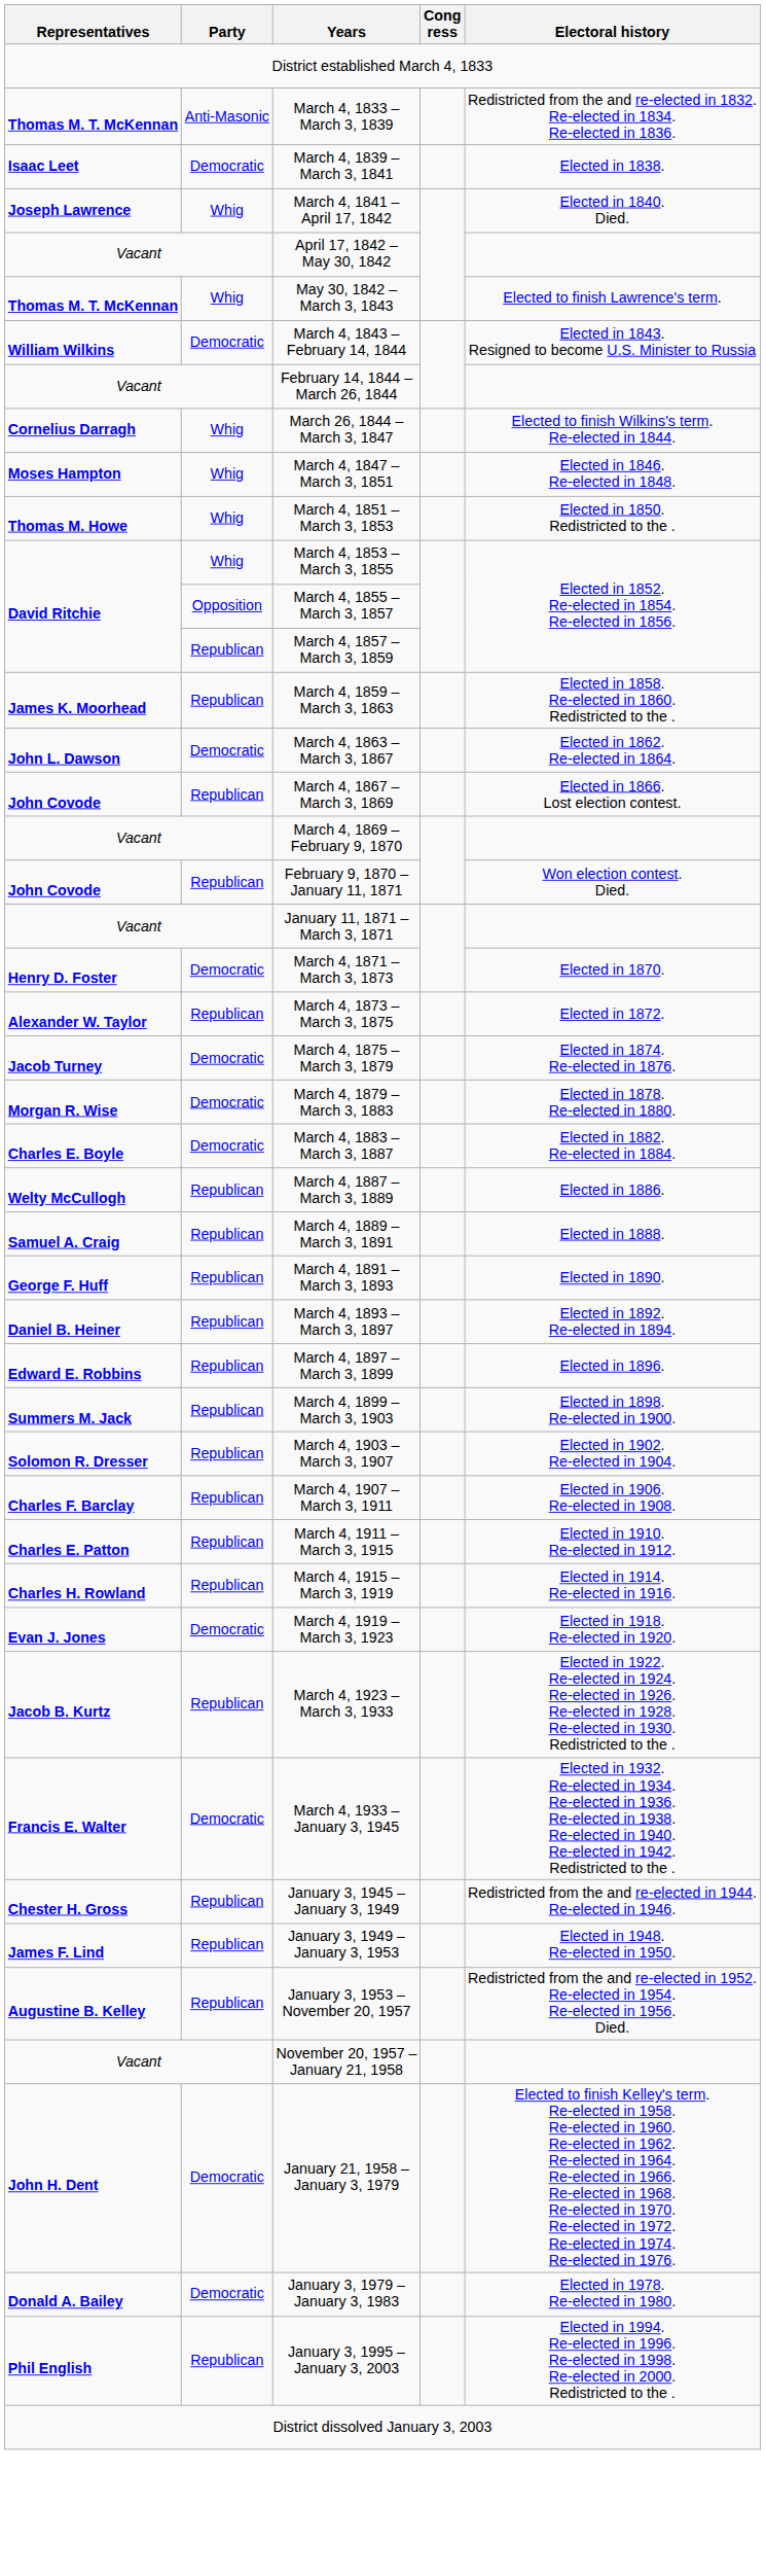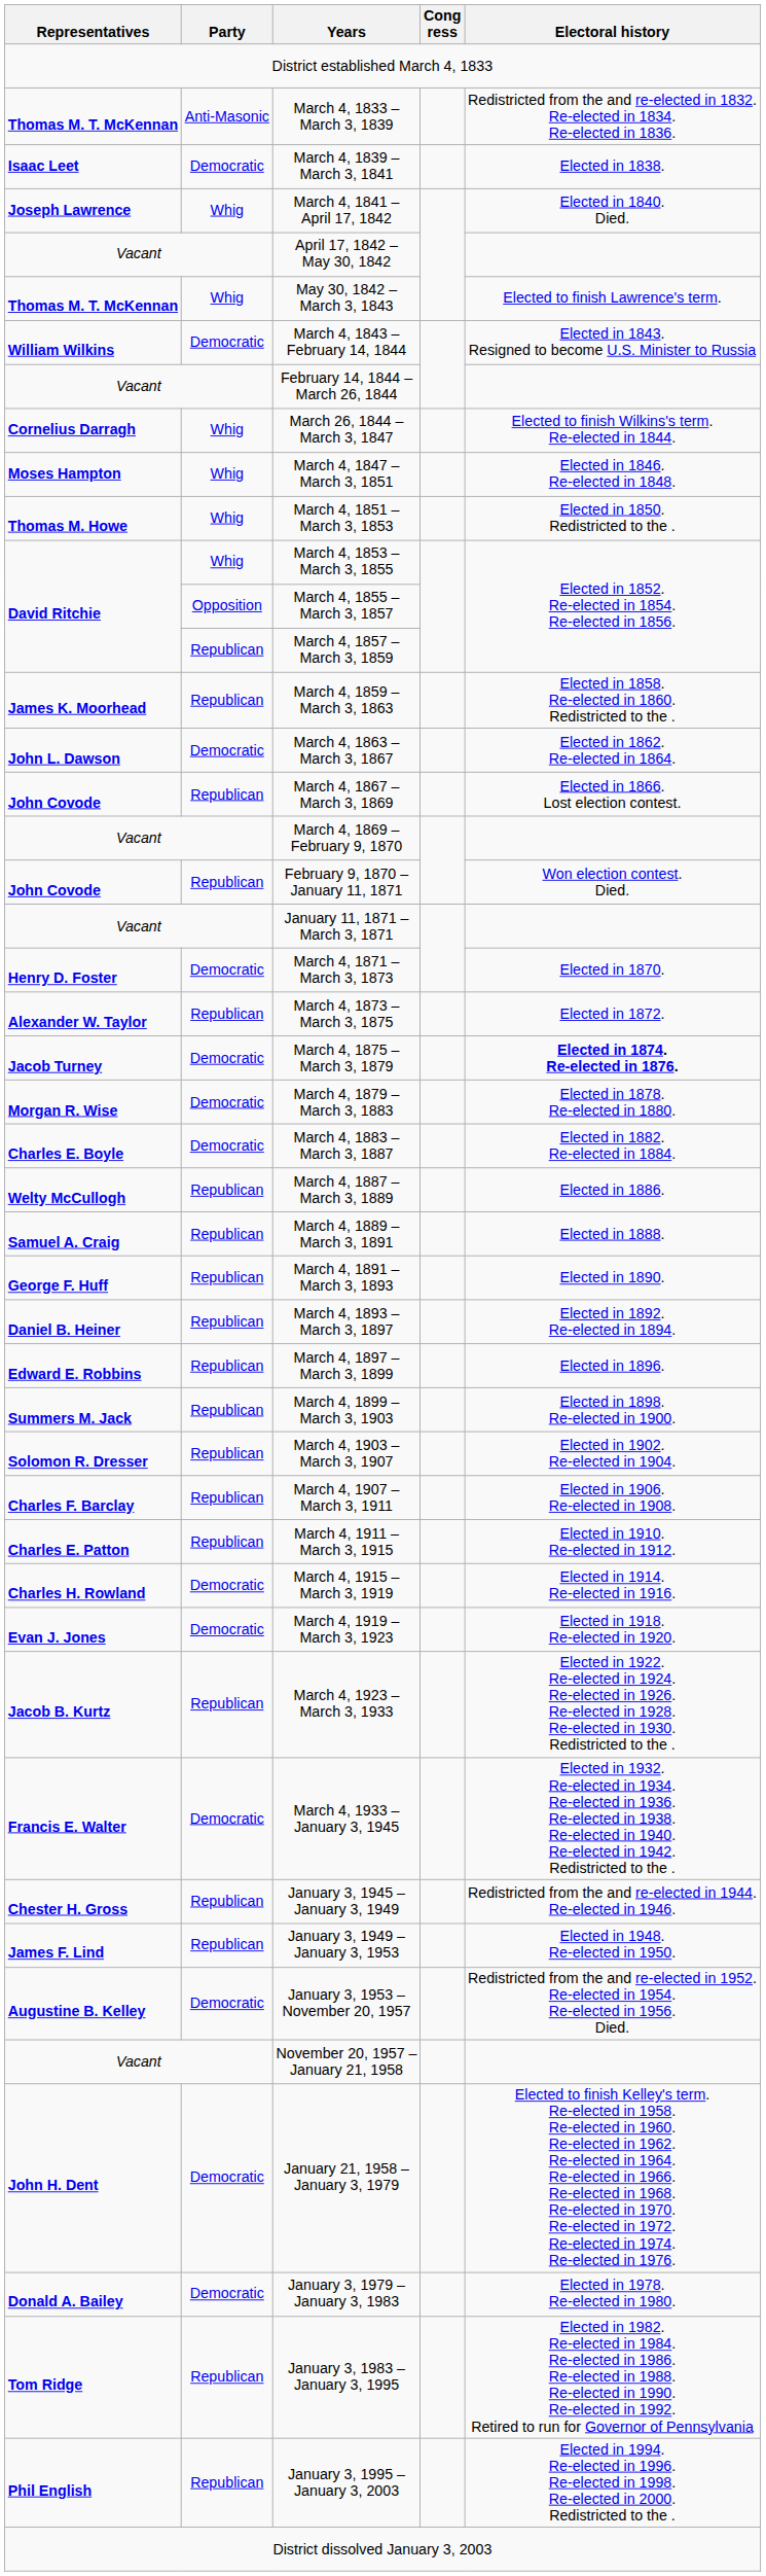 <table class=wikitable style="text-align:center">
 <tr valign=bottom>
 <th>Representatives</th>
 <th>Party</th>
 <th>Years</th>
 <th>Cong<br>ress</th>
 <th>Electoral history</th>
 </tr>
 <tr style="height:3em">
 <td colspan=5>District established March 4, 1833</td>
 </tr>
 <tr style="height:3em">
 <td align=left><br><strong><a href='#'>Thomas M. T. McKennan</a></strong><br></td>
 <td><a href='#'>Anti-Masonic</a></td>
 <td nowrap>March 4, 1833 –<br>March 3, 1839</td>
 <td></td>
 <td>Redistricted from the  and <a href='#'>re-elected in 1832</a>.<br><a href='#'>Re-elected in 1834</a>.<br><a href='#'>Re-elected in 1836</a>.<br></td>
 </tr>
 <tr style="height:3em">
 <td align=left><strong><a href='#'>Isaac Leet</a></strong><br></td>
 <td><a href='#'>Democratic</a></td>
 <td nowrap>March 4, 1839 –<br>March 3, 1841</td>
 <td></td>
 <td><a href='#'>Elected in 1838</a>.<br></td>
 </tr>
 <tr style="height:3em">
 <td align=left><strong><a href='#'>Joseph Lawrence</a></strong><br></td>
 <td><a href='#'>Whig</a></td>
 <td nowrap>March 4, 1841 –<br>April 17, 1842</td>
 <td rowspan=3></td>
 <td><a href='#'>Elected in 1840</a>.<br>Died.</td>
 </tr>
 <tr style="height:3em">
 <td colspan=2><em>Vacant</em></td>
 <td nowrap>April 17, 1842 –<br>May 30, 1842</td>
 <td></td>
 </tr>
 <tr style="height:3em">
 <td align=left><br><strong><a href='#'>Thomas M. T. McKennan</a></strong><br></td>
 <td><a href='#'>Whig</a></td>
 <td nowrap>May 30, 1842 –<br>March 3, 1843</td>
 <td><a href='#'>Elected to finish Lawrence's term</a>.<br></td>
 </tr>
 <tr style="height:3em">
 <td align=left><br><strong><a href='#'>William Wilkins</a></strong><br></td>
 <td><a href='#'>Democratic</a></td>
 <td nowrap>March 4, 1843 –<br>February 14, 1844</td>
 <td rowspan=2></td>
 <td><a href='#'>Elected in 1843</a>.<br>Resigned to become <a href='#'>U.S. Minister to Russia</a></td>
 </tr>
 <tr style="height:3em">
 <td colspan=2><em>Vacant</em></td>
 <td nowrap>February 14, 1844 –<br>March 26, 1844</td>
 <td></td>
 </tr>
 <tr style="height:3em">
 <td align=left><strong><a href='#'>Cornelius Darragh</a></strong><br></td>
 <td><a href='#'>Whig</a></td>
 <td nowrap>March 26, 1844 –<br>March 3, 1847</td>
 <td></td>
 <td><a href='#'>Elected to finish Wilkins's term</a>.<br><a href='#'>Re-elected in 1844</a>.<br></td>
 </tr>
 <tr style="height:3em">
 <td align=left><strong><a href='#'>Moses Hampton</a></strong><br></td>
 <td><a href='#'>Whig</a></td>
 <td nowrap>March 4, 1847 –<br>March 3, 1851</td>
 <td></td>
 <td><a href='#'>Elected in 1846</a>.<br><a href='#'>Re-elected in 1848</a>.<br></td>
 </tr>
 <tr style="height:3em">
 <td align=left><br><strong><a href='#'>Thomas M. Howe</a></strong><br></td>
 <td><a href='#'>Whig</a></td>
 <td nowrap>March 4, 1851 –<br>March 3, 1853</td>
 <td></td>
 <td><a href='#'>Elected in 1850</a>.<br>Redistricted to the .</td>
 </tr>
 <tr style="height:3em">
 <td rowspan=3 align=left><br><strong><a href='#'>David Ritchie</a></strong><br></td>
 <td><a href='#'>Whig</a></td>
 <td nowrap>March 4, 1853 –<br>March 3, 1855</td>
 <td rowspan=3></td>
 <td rowspan=3><a href='#'>Elected in 1852</a>.<br><a href='#'>Re-elected in 1854</a>.<br><a href='#'>Re-elected in 1856</a>.<br></td>
 </tr>
 <tr style="height:3em">
 <td><a href='#'>Opposition</a></td>
 <td nowrap>March 4, 1855 –<br>March 3, 1857</td>
 </tr>
 <tr style="height:3em">
 <td><a href='#'>Republican</a></td>
 <td nowrap>March 4, 1857 –<br>March 3, 1859</td>
 </tr>
 <tr style="height:3em">
 <td align=left><br><strong><a href='#'>James K. Moorhead</a></strong><br></td>
 <td><a href='#'>Republican</a></td>
 <td nowrap>March 4, 1859 –<br>March 3, 1863</td>
 <td></td>
 <td><a href='#'>Elected in 1858</a>.<br><a href='#'>Re-elected in 1860</a>.<br>Redistricted to the .</td>
 </tr>
 <tr style="height:3em">
 <td align=left><br><strong><a href='#'>John L. Dawson</a></strong><br></td>
 <td><a href='#'>Democratic</a></td>
 <td nowrap>March 4, 1863 –<br>March 3, 1867</td>
 <td></td>
 <td><a href='#'>Elected in 1862</a>.<br><a href='#'>Re-elected in 1864</a>.<br></td>
 </tr>
 <tr style="height:3em">
 <td align=left><br><strong><a href='#'>John Covode</a></strong><br></td>
 <td><a href='#'>Republican</a></td>
 <td nowrap>March 4, 1867 –<br>March 3, 1869</td>
 <td></td>
 <td><a href='#'>Elected in 1866</a>.<br>Lost election contest.</td>
 </tr>
 <tr style="height:3em">
 <td colspan=2><em>Vacant</em></td>
 <td nowrap>March 4, 1869 –<br>February 9, 1870</td>
 <td rowspan=2></td>
 <td></td>
 </tr>
 <tr style="height:3em">
 <td align=left><br><strong><a href='#'>John Covode</a></strong><br></td>
 <td><a href='#'>Republican</a></td>
 <td nowrap>February 9, 1870 –<br>January 11, 1871</td>
 <td><a href='#'>Won election contest</a>.<br>Died.</td>
 </tr>
 <tr style="height:3em">
 <td colspan=2><em>Vacant</em></td>
 <td nowrap>January 11, 1871 –<br>March 3, 1871</td>
 <td rowspan=2></td>
 <td></td>
 </tr>
 <tr style="height:3em">
 <td align=left><br><strong><a href='#'>Henry D. Foster</a></strong><br></td>
 <td><a href='#'>Democratic</a></td>
 <td nowrap>March 4, 1871 –<br>March 3, 1873</td>
 <td><a href='#'>Elected in 1870</a>.<br></td>
 </tr>
 <tr style="height:3em">
 <td align=left><br><strong><a href='#'>Alexander W. Taylor</a></strong><br></td>
 <td><a href='#'>Republican</a></td>
 <td nowrap>March 4, 1873 –<br>March 3, 1875</td>
 <td></td>
 <td><a href='#'>Elected in 1872</a>.<br></td>
 </tr>
 <tr style="height:3em">
 <td align=left><br><strong><a href='#'>Jacob Turney</a></strong><br></td>
 <td><a href='#'>Democratic</a></td>
 <td nowrap>March 4, 1875 –<br>March 3, 1879</td>
 <td></td>
-<td><a href='#'>Elected in 1874</a>.<br><a href='#'>Re-elected in 1876</a>.<br></td>
+<td><strong><a href='#'>Elected in 1874</a>.<br><a href='#'>Re-elected in 1876</a>.<br></strong></td>
 </tr>
 <tr style="height:3em">
 <td align=left><br><strong><a href='#'>Morgan R. Wise</a></strong><br></td>
 <td><a href='#'>Democratic</a></td>
 <td nowrap>March 4, 1879 –<br>March 3, 1883</td>
 <td></td>
 <td><a href='#'>Elected in 1878</a>.<br><a href='#'>Re-elected in 1880</a>.<br></td>
 </tr>
 <tr style="height:3em">
 <td align=left><br><strong><a href='#'>Charles E. Boyle</a></strong><br></td>
 <td><a href='#'>Democratic</a></td>
 <td nowrap>March 4, 1883 –<br>March 3, 1887</td>
 <td></td>
 <td><a href='#'>Elected in 1882</a>.<br><a href='#'>Re-elected in 1884</a>.<br></td>
 </tr>
 <tr style="height:3em">
 <td align=left><br><strong><a href='#'>Welty McCullogh</a></strong><br></td>
 <td><a href='#'>Republican</a></td>
 <td nowrap>March 4, 1887 –<br>March 3, 1889</td>
 <td></td>
 <td><a href='#'>Elected in 1886</a>.<br></td>
 </tr>
 <tr style="height:3em">
 <td align=left><br><strong><a href='#'>Samuel A. Craig</a></strong><br></td>
 <td><a href='#'>Republican</a></td>
 <td nowrap>March 4, 1889 –<br>March 3, 1891</td>
 <td></td>
 <td><a href='#'>Elected in 1888</a>.<br></td>
 </tr>
 <tr style="height:3em">
 <td align=left><br><strong><a href='#'>George F. Huff</a></strong><br></td>
 <td><a href='#'>Republican</a></td>
 <td nowrap>March 4, 1891 –<br>March 3, 1893</td>
 <td></td>
 <td><a href='#'>Elected in 1890</a>.<br></td>
 </tr>
 <tr style="height:3em">
 <td align=left><br><strong><a href='#'>Daniel B. Heiner</a></strong><br></td>
 <td><a href='#'>Republican</a></td>
 <td nowrap>March 4, 1893 –<br>March 3, 1897</td>
 <td></td>
 <td><a href='#'>Elected in 1892</a>.<br><a href='#'>Re-elected in 1894</a>.<br></td>
 </tr>
 <tr style="height:3em">
 <td align=left><br><strong><a href='#'>Edward E. Robbins</a></strong><br></td>
 <td><a href='#'>Republican</a></td>
 <td nowrap>March 4, 1897 –<br>March 3, 1899</td>
 <td></td>
 <td><a href='#'>Elected in 1896</a>.<br></td>
 </tr>
 <tr style="height:3em">
 <td align=left><br><strong><a href='#'>Summers M. Jack</a></strong><br></td>
 <td><a href='#'>Republican</a></td>
 <td nowrap>March 4, 1899 –<br>March 3, 1903</td>
 <td></td>
 <td><a href='#'>Elected in 1898</a>.<br><a href='#'>Re-elected in 1900</a>.<br></td>
 </tr>
 <tr style="height:3em">
 <td align=left><br> <strong><a href='#'>Solomon R. Dresser</a></strong><br></td>
 <td><a href='#'>Republican</a></td>
 <td nowrap>March 4, 1903 –<br>March 3, 1907</td>
 <td></td>
 <td><a href='#'>Elected in 1902</a>.<br><a href='#'>Re-elected in 1904</a>.<br></td>
 </tr>
 <tr style="height:3em">
 <td align=left><br><strong><a href='#'>Charles F. Barclay</a></strong><br></td>
 <td><a href='#'>Republican</a></td>
 <td nowrap>March 4, 1907 –<br>March 3, 1911</td>
 <td></td>
 <td><a href='#'>Elected in 1906</a>.<br><a href='#'>Re-elected in 1908</a>.<br></td>
 </tr>
 <tr style="height:3em">
 <td align=left><br><strong><a href='#'>Charles E. Patton</a></strong><br></td>
 <td><a href='#'>Republican</a></td>
 <td nowrap>March 4, 1911 –<br>March 3, 1915</td>
 <td></td>
 <td><a href='#'>Elected in 1910</a>.<br><a href='#'>Re-elected in 1912</a>.<br></td>
 </tr>
 <tr style="height:3em">
 <td align=left><br><strong><a href='#'>Charles H. Rowland</a></strong><br></td>
-<td><a href='#'>Republican</a></td>
+<td><a href='#'>Democratic</a></td>
 <td nowrap>March 4, 1915 –<br>March 3, 1919</td>
 <td></td>
 <td><a href='#'>Elected in 1914</a>.<br><a href='#'>Re-elected in 1916</a>.<br></td>
 </tr>
 <tr style="height:3em">
 <td align=left><br><strong><a href='#'>Evan J. Jones</a></strong><br></td>
 <td><a href='#'>Democratic</a></td>
 <td nowrap>March 4, 1919 –<br>March 3, 1923</td>
 <td></td>
 <td><a href='#'>Elected in 1918</a>.<br><a href='#'>Re-elected in 1920</a>.<br></td>
 </tr>
 <tr style="height:3em">
 <td align=left><br> <strong><a href='#'>Jacob B. Kurtz</a></strong><br></td>
 <td><a href='#'>Republican</a></td>
 <td nowrap>March 4, 1923 –<br>March 3, 1933</td>
 <td></td>
 <td><a href='#'>Elected in 1922</a>.<br><a href='#'>Re-elected in 1924</a>.<br><a href='#'>Re-elected in 1926</a>.<br><a href='#'>Re-elected in 1928</a>.<br><a href='#'>Re-elected in 1930</a>.<br>Redistricted to the .</td>
 </tr>
 <tr style="height:3em">
 <td align=left><br><strong><a href='#'>Francis E. Walter</a></strong><br></td>
 <td><a href='#'>Democratic</a></td>
 <td nowrap>March 4, 1933 –<br>January 3, 1945</td>
 <td></td>
 <td><a href='#'>Elected in 1932</a>.<br><a href='#'>Re-elected in 1934</a>.<br><a href='#'>Re-elected in 1936</a>.<br><a href='#'>Re-elected in 1938</a>.<br><a href='#'>Re-elected in 1940</a>.<br><a href='#'>Re-elected in 1942</a>.<br>Redistricted to the .</td>
 </tr>
 <tr style="height:3em">
 <td align=left><br><strong><a href='#'>Chester H. Gross</a></strong><br></td>
 <td><a href='#'>Republican</a></td>
 <td nowrap>January 3, 1945 –<br>January 3, 1949</td>
 <td></td>
 <td>Redistricted from the  and <a href='#'>re-elected in 1944</a>.<br><a href='#'>Re-elected in 1946</a>.<br></td>
 </tr>
 <tr style="height:3em">
 <td align=left><br><strong><a href='#'>James F. Lind</a></strong><br></td>
 <td><a href='#'>Republican</a></td>
 <td nowrap>January 3, 1949 –<br>January 3, 1953</td>
 <td></td>
 <td><a href='#'>Elected in 1948</a>.<br><a href='#'>Re-elected in 1950</a>.<br></td>
 </tr>
 <tr style="height:3em">
 <td align=left><br><strong><a href='#'>Augustine B. Kelley</a></strong><br></td>
-<td><a href='#'>Republican</a></td>
+<td><a href='#'>Democratic</a></td>
 <td nowrap>January 3, 1953 –<br>November 20, 1957</td>
 <td></td>
 <td>Redistricted from the  and <a href='#'>re-elected in 1952</a>.<br><a href='#'>Re-elected in 1954</a>.<br><a href='#'>Re-elected in 1956</a>.<br>Died.</td>
 </tr>
 <tr style="height:3em">
 <td colspan=2><em>Vacant</em></td>
 <td nowrap>November 20, 1957 –<br>January 21, 1958</td>
 <td></td>
 <td></td>
 </tr>
 <tr style="height:3em">
 <td align=left><br><strong><a href='#'>John H. Dent</a></strong><br></td>
 <td><a href='#'>Democratic</a></td>
 <td nowrap>January 21, 1958 –<br>January 3, 1979</td>
 <td></td>
 <td><a href='#'>Elected to finish Kelley's term</a>.<br><a href='#'>Re-elected in 1958</a>.<br><a href='#'>Re-elected in 1960</a>.<br><a href='#'>Re-elected in 1962</a>.<br><a href='#'>Re-elected in 1964</a>.<br><a href='#'>Re-elected in 1966</a>.<br><a href='#'>Re-elected in 1968</a>.<br><a href='#'>Re-elected in 1970</a>.<br><a href='#'>Re-elected in 1972</a>.<br><a href='#'>Re-elected in 1974</a>.<br><a href='#'>Re-elected in 1976</a>.<br></td>
 </tr>
 <tr style="height:3em">
 <td align=left><br><strong><a href='#'>Donald A. Bailey</a></strong><br></td>
 <td><a href='#'>Democratic</a></td>
 <td nowrap>January 3, 1979 –<br>January 3, 1983</td>
 <td></td>
 <td><a href='#'>Elected in 1978</a>.<br><a href='#'>Re-elected in 1980</a>.<br></td>
 </tr>
 <tr style="height:3em">
+<td align=left><br><strong><a href='#'>Tom Ridge</a></strong><br></td>
+<td><a href='#'>Republican</a></td>
+<td nowrap>January 3, 1983 –<br>January 3, 1995</td>
+<td></td>
+<td><a href='#'>Elected in 1982</a>.<br><a href='#'>Re-elected in 1984</a>.<br><a href='#'>Re-elected in 1986</a>.<br><a href='#'>Re-elected in 1988</a>.<br><a href='#'>Re-elected in 1990</a>.<br><a href='#'>Re-elected in 1992</a>.<br>Retired to run for <a href='#'>Governor of Pennsylvania</a></td>
+</tr>
+<tr style="height:3em">
 <td align=left><br><strong><a href='#'>Phil English</a></strong><br></td>
 <td><a href='#'>Republican</a></td>
 <td nowrap>January 3, 1995 –<br>January 3, 2003</td>
 <td></td>
 <td><a href='#'>Elected in 1994</a>.<br><a href='#'>Re-elected in 1996</a>.<br><a href='#'>Re-elected in 1998</a>.<br><a href='#'>Re-elected in 2000</a>.<br>Redistricted to the .</td>
 </tr>
 <tr style="height:3em">
 <td colspan=5>District dissolved January 3, 2003</td>
 </tr>
 </table>
